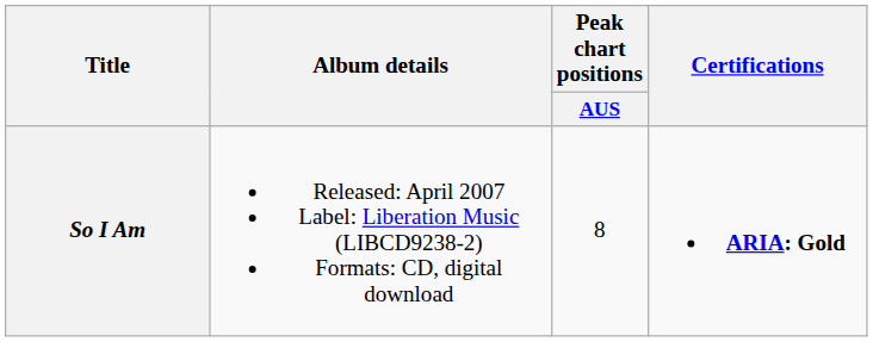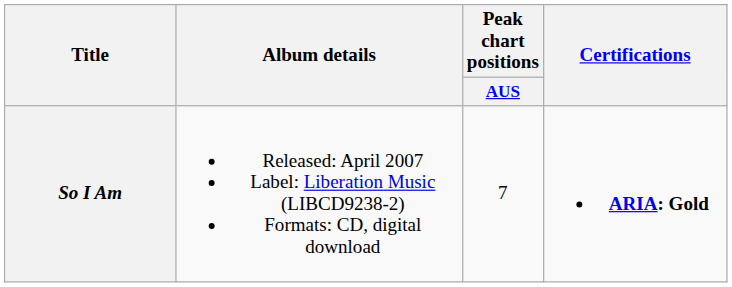 <table class="wikitable plainrowheaders" style="text-align:center;">
 <tr>
 <th scope="col" rowspan="2" style="width:14em;">Title</th>
 <th scope="col" rowspan="2" style="width:20em;">Album details</th>
 <th scope="col" colspan="1">Peak chart positions</th>
 <th scope="col" rowspan="2" style="width:12em;"><a href='#'>Certifications</a></th>
 </tr>
 <tr>
 <th scope="col" style="width:3em;font-size:90%;"><a href='#'>AUS</a><br></th>
 </tr>
 <tr>
 <th scope="row"><em>So I Am</em></th>
 <td><br><ul><li>Released: April 2007</li><li>Label: <a href='#'>Liberation Music</a> (LIBCD9238-2)</li><li>Formats: CD, digital download</li></ul></td>
-<td>8</td>
+<td>7</td>
 <td><strong><br><ul><li><a href='#'>ARIA</a>: Gold</li></ul></strong></td>
 </tr>
 </table>
